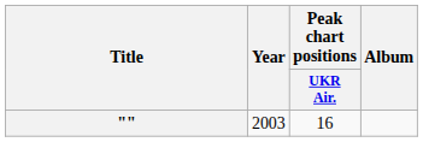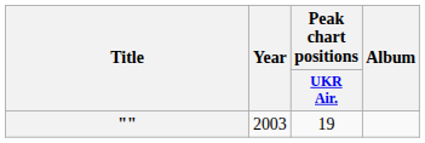 <table class="wikitable plainrowheaders" style="text-align:center;">
 <tr>
 <th scope="col" rowspan="2" style="width:14em;">Title</th>
 <th scope="col" rowspan="2" style="width:1em;">Year</th>
 <th>Peak chart positions</th>
 <th scope="col" rowspan="2">Album</th>
 </tr>
 <tr>
 <th scope="col" style="width:3em;font-size:85%;"><a href='#'>UKR<br>Air.</a><br></th>
 </tr>
 <tr>
 <th scope="row">""<br></th>
 <td>2003</td>
-<td>16</td>
+<td>19</td>
 <td></td>
 </tr>
 </table>
